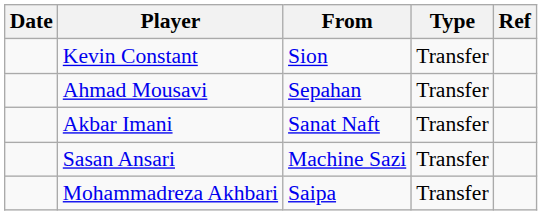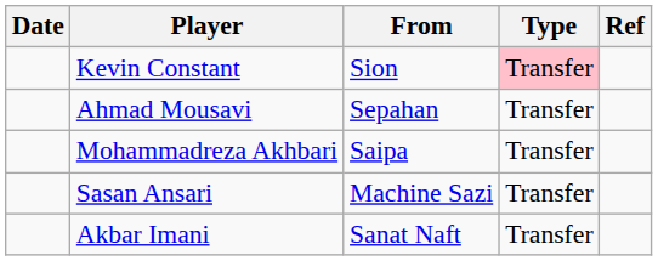 <table class="wikitable">
 <tr>
 <th><strong>Date</strong></th>
 <th><strong>Player</strong></th>
 <th><strong>From</strong></th>
 <th><strong>Type</strong></th>
 <th><strong>Ref</strong></th>
 </tr>
 <tr>
 <td></td>
 <td> <a href='#'>Kevin Constant</a></td>
 <td> <a href='#'>Sion</a></td>
-<td>Transfer</td>
+<td style="background: pink;">Transfer</td>
 <td></td>
 </tr>
 <tr>
 <td></td>
 <td> <a href='#'>Ahmad Mousavi</a></td>
 <td> <a href='#'>Sepahan</a></td>
 <td>Transfer</td>
 <td></td>
 </tr>
 <tr>
 <td></td>
-<td> <a href='#'>Akbar Imani</a></td>
-<td> <a href='#'>Sanat Naft</a></td>
+<td> <a href='#'>Mohammadreza Akhbari</a></td>
+<td> <a href='#'>Saipa</a></td>
 <td>Transfer</td>
 <td></td>
 </tr>
 <tr>
 <td></td>
 <td> <a href='#'>Sasan Ansari</a></td>
 <td> <a href='#'>Machine Sazi</a></td>
 <td>Transfer</td>
 <td></td>
 </tr>
 <tr>
 <td></td>
-<td> <a href='#'>Mohammadreza Akhbari</a></td>
-<td> <a href='#'>Saipa</a></td>
+<td> <a href='#'>Akbar Imani</a></td>
+<td> <a href='#'>Sanat Naft</a></td>
 <td>Transfer</td>
 <td></td>
 </tr>
 </table>
